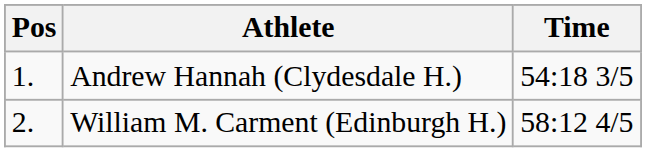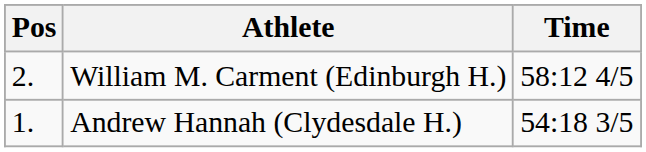 <table class="wikitable">
 <tr>
 <th>Pos</th>
 <th>Athlete</th>
 <th>Time</th>
 </tr>
 <tr>
+<td>2.</td>
+<td>William M. Carment (Edinburgh H.)</td>
+<td>58:12 4/5</td>
+</tr>
+<tr>
 <td>1.</td>
 <td>Andrew Hannah (Clydesdale H.)</td>
 <td>54:18 3/5</td>
 </tr>
-<tr>
-<td>2.</td>
-<td>William M. Carment (Edinburgh H.)</td>
-<td>58:12 4/5</td>
-</tr>
 </table>
